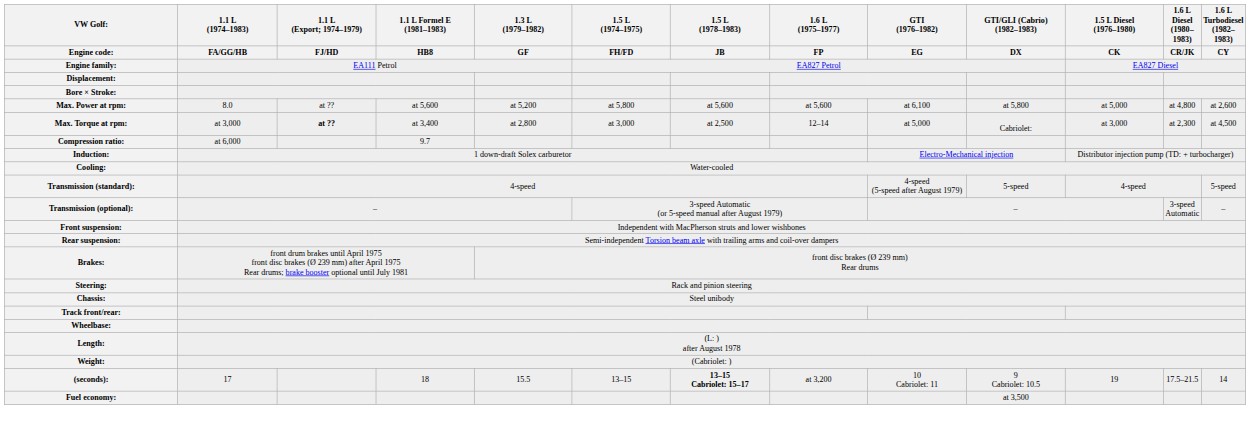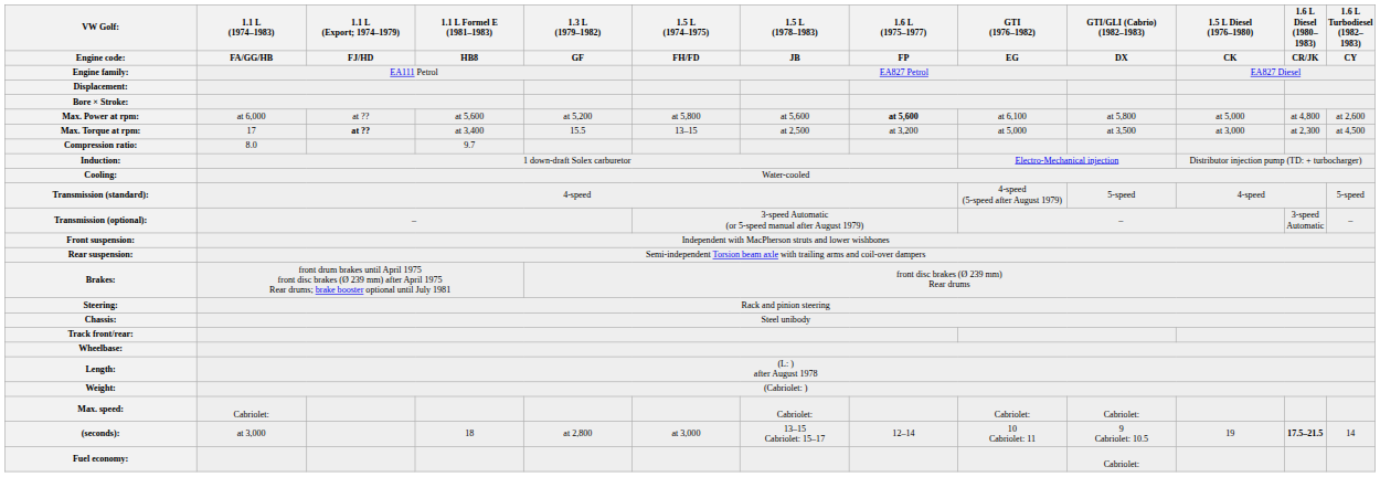 <table class="wikitable" style="text-align:center; font-size:80%;">
 <tr style="background:#DDDDDDDDD;">
 <th style="width:15%;">VW Golf:</th>
 <th style="width:8.5%;">1.1 L<br>(1974–1983)</th>
 <th style="width:8.5%;">1.1 L<br>(Export; 1974–1979)</th>
 <th style="width:8.5%;">1.1 L Formel E<br>(1981–1983)</th>
 <th style="width:8.5%;">1.3 L<br>(1979–1982)</th>
 <th style="width:8.5%;">1.5 L<br>(1974–1975)</th>
 <th style="width:8.5%;">1.5 L<br>(1978–1983)</th>
 <th style="width:8.5%;">1.6 L<br>(1975–1977)</th>
 <th style="width:8.5%;">GTI<br>(1976–1982)</th>
 <th style="width:8.5%;">GTI/GLI (Cabrio)<br>(1982–1983)</th>
 <th style="width:8.5%;">1.5 L Diesel<br>(1976–1980)</th>
 <th style="width:8.5%;">1.6 L Diesel<br>(1980–1983)</th>
 <th style="width:8.5%;">1.6 L Turbodiesel<br>(1982–1983)</th>
 </tr>
 <tr style="background:#eee;">
 <th style="width:15%;">Engine code:</th>
 <th style="width:8.5%;">FA/GG/HB</th>
 <th style="width:8.5%;">FJ/HD</th>
 <th style="width:8.5%;">HB8</th>
 <th style="width:8.5%;">GF</th>
 <th style="width:8.5%;">FH/FD</th>
 <th style="width:8.5%;">JB</th>
 <th style="width:8.5%;">FP</th>
 <th style="width:8.5%;">EG</th>
 <th style="width:8.5%;">DX</th>
 <th style="width:8.5%;">CK</th>
 <th style="width:8.5%;">CR/JK</th>
 <th style="width:8.5%;">CY</th>
 </tr>
 <tr style="background:#eee;">
 <th>Engine family:</th>
 <td colspan="4"><a href='#'>EA111</a> Petrol</td>
 <td colspan="5"><a href='#'>EA827 Petrol</a></td>
 <td colspan="3"><a href='#'>EA827 Diesel</a></td>
 </tr>
 <tr style="background:#eee;">
 <th>Displacement:</th>
 <td colspan="3"></td>
 <td></td>
 <td></td>
 <td></td>
 <td colspan="2"></td>
 <td></td>
 <td></td>
 <td colspan="2"></td>
 </tr>
 <tr style="background:#eee;">
 <th>Bore × Stroke:</th>
 <td colspan="3"></td>
 <td></td>
 <td></td>
 <td></td>
 <td colspan="2"></td>
 <td></td>
 <td></td>
 <td colspan="2"></td>
 </tr>
 <tr style="background:#eee;">
 <th>Max. Power at rpm:</th>
-<td>8.0</td>
+<td> at 6,000</td>
 <td> at ??</td>
 <td> at 5,600</td>
 <td> at 5,200</td>
 <td> at 5,800</td>
 <td> at 5,600</td>
-<td> at 5,600</td>
+<td><strong> at 5,600</strong></td>
 <td> at 6,100</td>
 <td> at 5,800</td>
 <td> at 5,000</td>
 <td> at 4,800</td>
 <td> at 2,600</td>
 </tr>
 <tr style="background:#eee;">
 <th>Max. Torque at rpm:</th>
-<td> at 3,000</td>
+<td>17</td>
 <td><strong> at ??</strong></td>
 <td> at 3,400</td>
-<td> at 2,800</td>
-<td> at 3,000</td>
+<td>15.5</td>
+<td>13–15</td>
 <td> at 2,500</td>
-<td>12–14</td>
+<td> at 3,200</td>
 <td> at 5,000</td>
-<td><br>Cabriolet: </td>
+<td> at 3,500</td>
 <td> at 3,000</td>
 <td> at 2,300</td>
 <td> at 4,500</td>
 </tr>
 <tr style="background:#eee;">
 <th>Compression ratio:</th>
-<td> at 6,000</td>
+<td>8.0</td>
 <td></td>
 <td>9.7</td>
 <td></td>
 <td></td>
 <td></td>
 <td></td>
 <td></td>
 <td></td>
 <td></td>
 <td></td>
 <td></td>
 </tr>
 <tr style="background:#eee;">
 <th>Induction:</th>
 <td colspan="7">1 down-draft Solex carburetor</td>
 <td colspan="2"><a href='#'>Electro-Mechanical injection</a></td>
 <td colspan="3">Distributor injection pump (TD: + turbocharger)</td>
 </tr>
 <tr style="background:#eee;">
 <th>Cooling:</th>
 <td colspan="12">Water-cooled</td>
 </tr>
 <tr style="background:#eee;">
 <th>Transmission (standard):</th>
 <td colspan="7">4-speed</td>
 <td>4-speed<br>(5-speed after August 1979)</td>
 <td>5-speed</td>
 <td colspan="2">4-speed</td>
 <td>5-speed</td>
 </tr>
 <tr style="background:#eee;">
 <th>Transmission (optional):</th>
 <td colspan="4">–</td>
 <td colspan="3">3-speed Automatic<br>(or 5-speed manual after August 1979)</td>
 <td colspan="3">–</td>
 <td>3-speed Automatic</td>
 <td>–</td>
 </tr>
 <tr style="background:#eee;">
 <th>Front suspension:</th>
 <td colspan="12">Independent with MacPherson struts and lower wishbones</td>
 </tr>
 <tr style="background:#eee;">
 <th>Rear suspension:</th>
 <td colspan="12">Semi-independent <a href='#'>Torsion beam axle</a> with trailing arms and coil-over dampers</td>
 </tr>
 <tr style="background:#eee;">
 <th>Brakes:</th>
 <td colspan="3">front drum brakes until April 1975<br>front disc brakes (Ø 239 mm) after April 1975<br>Rear drums; <a href='#'>brake booster</a> optional until July 1981</td>
 <td colspan="9">front disc brakes (Ø 239 mm)<br>Rear drums</td>
 </tr>
 <tr style="background:#eee;">
 <th>Steering:</th>
 <td colspan="12">Rack and pinion steering</td>
 </tr>
 <tr style="background:#eee;">
 <th>Chassis:</th>
 <td colspan="12">Steel unibody</td>
 </tr>
 <tr style="background:#eee;">
 <th>Track front/rear:</th>
 <td colspan="7"></td>
 <td colspan="2"></td>
 <td colspan="3"></td>
 </tr>
 <tr style="background:#eee;">
 <th>Wheelbase:</th>
 <td colspan="12"></td>
 </tr>
 <tr style="background:#eee;">
 <th>Length:</th>
 <td colspan="12"> (L: )<br> after August 1978</td>
 </tr>
 <tr style="background:#eee;">
 <th>Weight:</th>
 <td colspan="12"> (Cabriolet: )</td>
 </tr>
 <tr style="background:#eee;">
+<th>Max. speed:</th>
+<td><br>Cabriolet: </td>
+<td></td>
+<td></td>
+<td></td>
+<td></td>
+<td><br>Cabriolet: </td>
+<td></td>
+<td><br>Cabriolet: </td>
+<td><br>Cabriolet: </td>
+<td></td>
+<td></td>
+<td></td>
+</tr>
+<tr style="background:#eee;">
 <th> (seconds):</th>
-<td>17</td>
+<td> at 3,000</td>
 <td></td>
 <td>18</td>
-<td>15.5</td>
-<td>13–15</td>
-<td><strong>13–15<br>Cabriolet: 15–17</strong></td>
-<td> at 3,200</td>
+<td> at 2,800</td>
+<td> at 3,000</td>
+<td>13–15<br>Cabriolet: 15–17</td>
+<td>12–14</td>
 <td>10<br>Cabriolet: 11</td>
 <td>9<br>Cabriolet: 10.5</td>
 <td>19</td>
-<td>17.5–21.5</td>
+<td><strong>17.5–21.5</strong></td>
 <td>14</td>
 </tr>
 <tr style="background:#eee;">
 <th>Fuel economy:</th>
 <td></td>
 <td></td>
 <td></td>
 <td></td>
 <td></td>
 <td></td>
 <td></td>
 <td></td>
-<td> at 3,500</td>
+<td><br>Cabriolet: </td>
 <td></td>
 <td></td>
 <td></td>
 </tr>
 </table>
